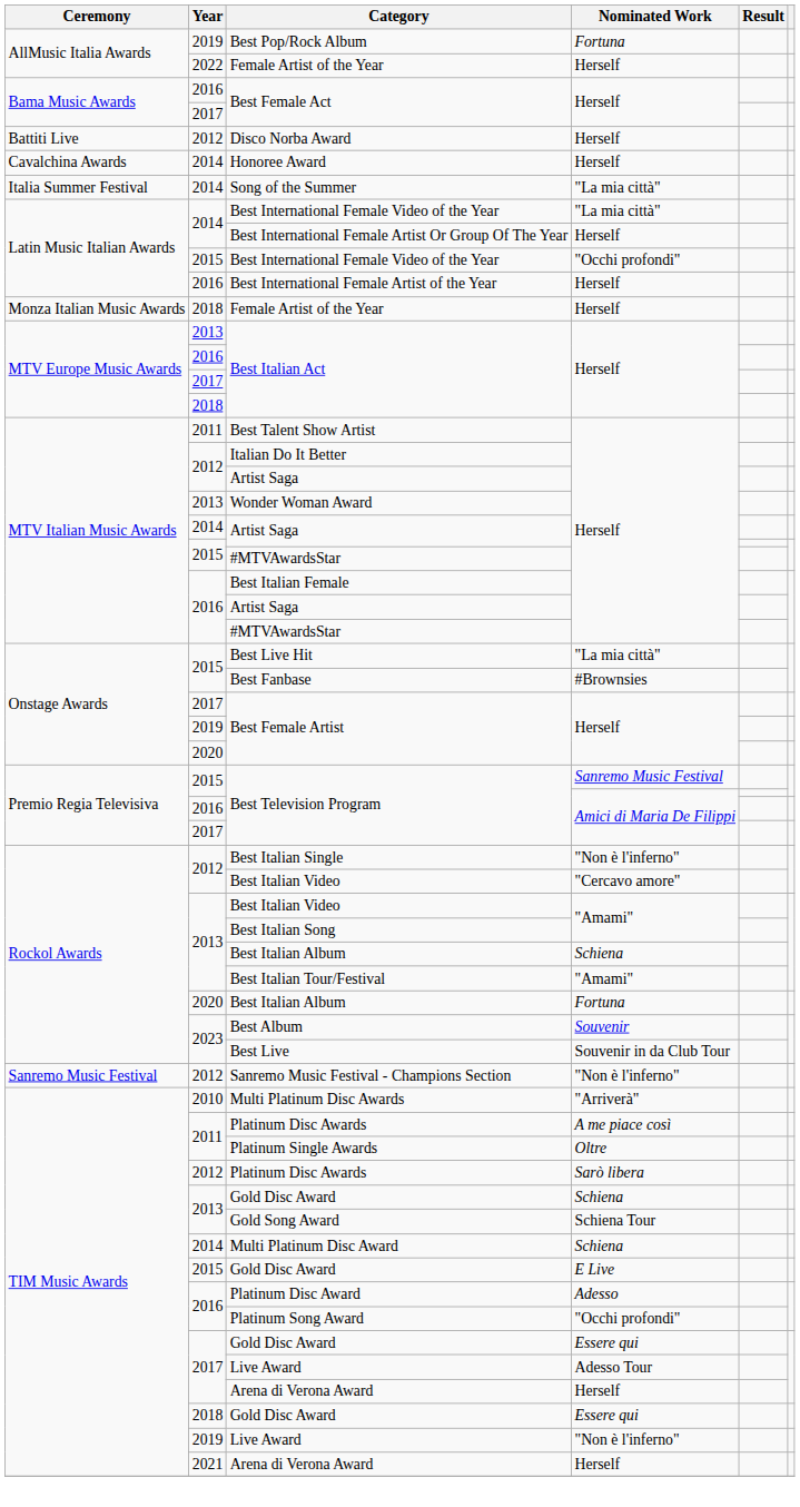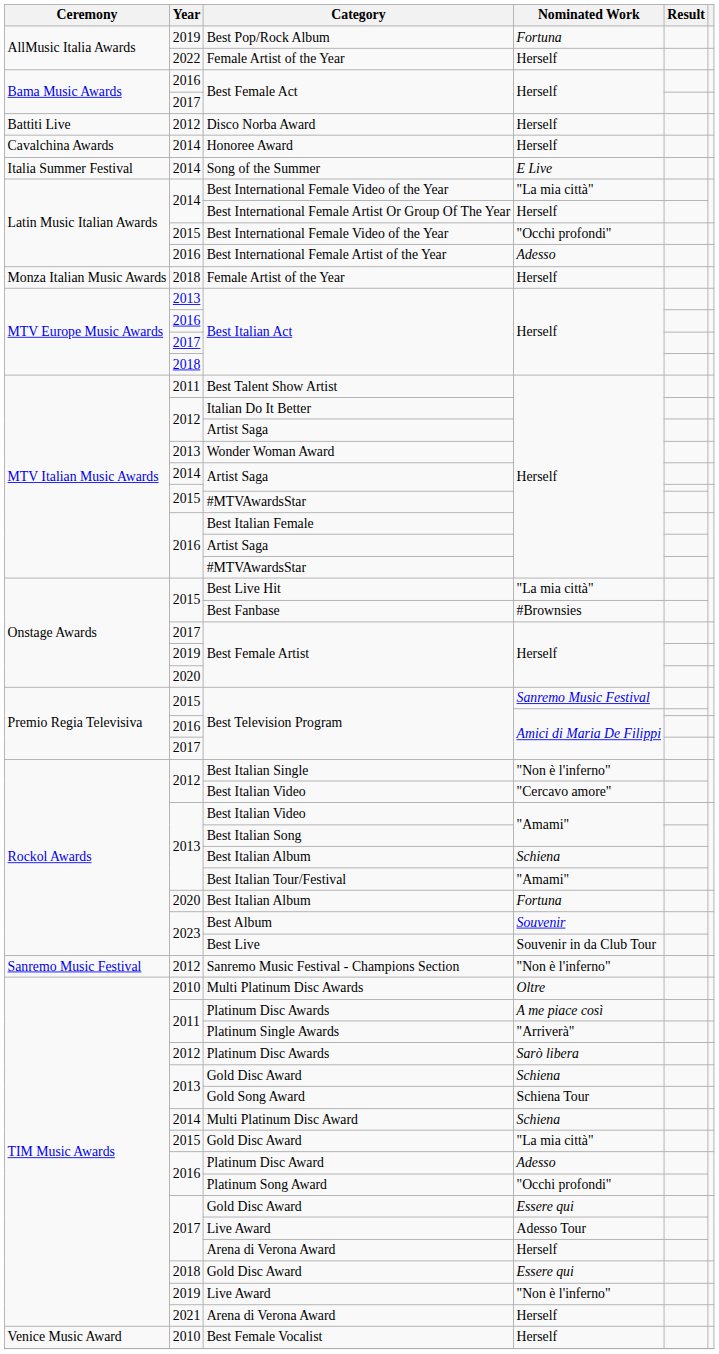 <table class="wikitable">
 <tr>
 <th>Ceremony</th>
 <th>Year</th>
 <th>Category</th>
 <th>Nominated Work</th>
 <th>Result</th>
 <th></th>
 </tr>
 <tr>
 <td rowspan="2">AllMusic Italia Awards</td>
 <td>2019</td>
 <td>Best Pop/Rock Album</td>
 <td><em>Fortuna</em></td>
 <td></td>
 <td></td>
 </tr>
 <tr>
 <td>2022</td>
 <td>Female Artist of the Year</td>
 <td>Herself</td>
 <td></td>
 <td></td>
 </tr>
 <tr>
 <td rowspan="2"><a href='#'>Bama Music Awards</a></td>
 <td>2016</td>
 <td rowspan="2">Best Female Act</td>
 <td rowspan="2">Herself</td>
 <td></td>
 <td></td>
 </tr>
 <tr>
 <td>2017</td>
 <td></td>
 <td></td>
 </tr>
 <tr>
 <td>Battiti Live</td>
 <td>2012</td>
 <td>Disco Norba Award</td>
 <td>Herself</td>
 <td></td>
 <td></td>
 </tr>
 <tr>
 <td>Cavalchina Awards</td>
 <td>2014</td>
 <td>Honoree Award</td>
 <td>Herself</td>
 <td></td>
 <td></td>
 </tr>
 <tr>
 <td>Italia Summer Festival</td>
 <td>2014</td>
 <td>Song of the Summer</td>
-<td>"La mia città"</td>
+<td><em>E Live</em></td>
 <td></td>
 <td></td>
 </tr>
 <tr>
 <td rowspan="4">Latin Music Italian Awards</td>
 <td rowspan="2">2014</td>
 <td>Best International Female Video of the Year</td>
 <td>"La mia città"</td>
 <td></td>
 <td rowspan="2"></td>
 </tr>
 <tr>
 <td>Best International Female Artist Or Group Of The Year</td>
 <td>Herself</td>
 <td></td>
 </tr>
 <tr>
 <td>2015</td>
 <td>Best International Female Video of the Year</td>
 <td>"Occhi profondi"</td>
 <td></td>
 <td></td>
 </tr>
 <tr>
 <td>2016</td>
 <td>Best International Female Artist of the Year</td>
-<td>Herself</td>
+<td><em>Adesso</em></td>
 <td></td>
 <td></td>
 </tr>
 <tr>
 <td>Monza Italian Music Awards</td>
 <td>2018</td>
 <td>Female Artist of the Year</td>
 <td>Herself</td>
 <td></td>
 <td></td>
 </tr>
 <tr>
 <td rowspan="4"><a href='#'>MTV Europe Music Awards</a></td>
 <td><a href='#'>2013</a></td>
 <td rowspan="4"><a href='#'>Best Italian Act</a></td>
 <td rowspan="4">Herself</td>
 <td></td>
 <td></td>
 </tr>
 <tr>
 <td><a href='#'>2016</a></td>
 <td></td>
 <td></td>
 </tr>
 <tr>
 <td><a href='#'>2017</a></td>
 <td></td>
 <td></td>
 </tr>
 <tr>
 <td><a href='#'>2018</a></td>
 <td></td>
 <td></td>
 </tr>
 <tr>
 <td rowspan="10"><a href='#'>MTV Italian Music Awards</a></td>
 <td>2011</td>
 <td>Best Talent Show Artist</td>
 <td rowspan="10">Herself</td>
 <td></td>
 <td></td>
 </tr>
 <tr>
 <td rowspan="2">2012</td>
 <td>Italian Do It Better</td>
 <td></td>
 <td></td>
 </tr>
 <tr>
 <td>Artist Saga</td>
 <td></td>
 <td></td>
 </tr>
 <tr>
 <td>2013</td>
 <td>Wonder Woman Award</td>
 <td></td>
 <td></td>
 </tr>
 <tr>
 <td>2014</td>
 <td rowspan="2">Artist Saga</td>
 <td></td>
 <td></td>
 </tr>
 <tr>
 <td rowspan="2">2015</td>
 <td></td>
 <td rowspan="2"></td>
 </tr>
 <tr>
 <td>#MTVAwardsStar</td>
 <td></td>
 </tr>
 <tr>
 <td rowspan="3">2016</td>
 <td>Best Italian Female</td>
 <td></td>
 <td rowspan="3"></td>
 </tr>
 <tr>
 <td>Artist Saga</td>
 <td></td>
 </tr>
 <tr>
 <td>#MTVAwardsStar</td>
 <td></td>
 </tr>
 <tr>
 <td rowspan="5">Onstage Awards</td>
 <td rowspan="2">2015</td>
 <td>Best Live Hit</td>
 <td>"La mia città"</td>
 <td></td>
 <td rowspan="2"></td>
 </tr>
 <tr>
 <td>Best Fanbase</td>
 <td>#Brownsies</td>
 <td></td>
 </tr>
 <tr>
 <td>2017</td>
 <td rowspan="3">Best Female Artist</td>
 <td rowspan="3">Herself</td>
 <td></td>
 <td></td>
 </tr>
 <tr>
 <td>2019</td>
 <td></td>
 <td></td>
 </tr>
 <tr>
 <td>2020</td>
 <td></td>
 <td></td>
 </tr>
 <tr>
 <td rowspan="4">Premio Regia Televisiva</td>
 <td rowspan="2">2015</td>
 <td rowspan="4">Best Television Program</td>
 <td><em><a href='#'>Sanremo Music Festival</a></em> </td>
 <td></td>
 <td rowspan="2"></td>
 </tr>
 <tr>
 <td rowspan="3"><em><a href='#'>Amici di Maria De Filippi</a></em> </td>
 <td></td>
 </tr>
 <tr>
 <td>2016</td>
 <td></td>
 <td></td>
 </tr>
 <tr>
 <td>2017</td>
 <td></td>
 <td></td>
 </tr>
 <tr>
 <td rowspan="9"><a href='#'>Rockol Awards</a></td>
 <td rowspan="2">2012</td>
 <td>Best Italian Single</td>
 <td>"Non è l'inferno"</td>
 <td></td>
 <td rowspan="2"></td>
 </tr>
 <tr>
 <td>Best Italian Video</td>
 <td>"Cercavo amore"</td>
 <td></td>
 </tr>
 <tr>
 <td rowspan="4">2013</td>
 <td>Best Italian Video</td>
 <td rowspan="2">"Amami"</td>
 <td></td>
 <td rowspan="4"></td>
 </tr>
 <tr>
 <td>Best Italian Song</td>
 <td></td>
 </tr>
 <tr>
 <td>Best Italian Album</td>
 <td><em>Schiena</em></td>
 <td></td>
 </tr>
 <tr>
 <td>Best Italian Tour/Festival</td>
 <td>"Amami"</td>
 <td></td>
 </tr>
 <tr>
 <td>2020</td>
 <td>Best Italian Album</td>
 <td><em>Fortuna</em></td>
 <td></td>
 <td></td>
 </tr>
 <tr>
 <td rowspan="2">2023</td>
 <td>Best Album</td>
 <td><em><a href='#'>Souvenir</a></em></td>
 <td></td>
 <td rowspan="2"></td>
 </tr>
 <tr>
 <td>Best Live</td>
 <td>Souvenir in da Club Tour</td>
 <td></td>
 </tr>
 <tr>
 <td><a href='#'>Sanremo Music Festival</a></td>
 <td>2012</td>
 <td>Sanremo Music Festival - Champions Section</td>
 <td>"Non è l'inferno"</td>
 <td></td>
 <td></td>
 </tr>
 <tr>
 <td rowspan="16"><a href='#'>TIM Music Awards</a></td>
 <td>2010</td>
 <td>Multi Platinum Disc Awards</td>
-<td>"Arriverà"</td>
+<td><em>Oltre</em></td>
 <td></td>
 <td></td>
 </tr>
 <tr>
 <td rowspan="2">2011</td>
 <td>Platinum Disc Awards</td>
 <td><em>A me piace così</em></td>
 <td></td>
 <td></td>
 </tr>
 <tr>
 <td>Platinum Single Awards</td>
-<td><em>Oltre</em></td>
+<td>"Arriverà"</td>
 <td></td>
 <td></td>
 </tr>
 <tr>
 <td>2012</td>
 <td>Platinum Disc Awards</td>
 <td><em>Sarò libera</em></td>
 <td></td>
 <td></td>
 </tr>
 <tr>
 <td rowspan="2">2013</td>
 <td>Gold Disc Award</td>
 <td><em>Schiena</em></td>
 <td></td>
 <td></td>
 </tr>
 <tr>
 <td>Gold Song Award</td>
 <td>Schiena Tour</td>
 <td></td>
 <td></td>
 </tr>
 <tr>
 <td>2014</td>
 <td>Multi Platinum Disc Award</td>
 <td><em>Schiena</em></td>
 <td></td>
 <td></td>
 </tr>
 <tr>
 <td>2015</td>
 <td>Gold Disc Award</td>
-<td><em>E Live</em></td>
+<td>"La mia città"</td>
 <td></td>
 <td></td>
 </tr>
 <tr>
 <td rowspan="2">2016</td>
 <td>Platinum Disc Award</td>
 <td><em>Adesso</em></td>
 <td></td>
 <td rowspan="2"></td>
 </tr>
 <tr>
 <td>Platinum Song Award</td>
 <td>"Occhi profondi"</td>
 <td></td>
 </tr>
 <tr>
 <td rowspan="3">2017</td>
 <td>Gold Disc Award</td>
 <td><em>Essere qui</em></td>
 <td></td>
 <td rowspan="3"></td>
 </tr>
 <tr>
 <td>Live Award</td>
 <td>Adesso Tour</td>
 <td></td>
 </tr>
 <tr>
 <td>Arena di Verona Award</td>
 <td>Herself</td>
 <td></td>
 </tr>
 <tr>
 <td>2018</td>
 <td>Gold Disc Award</td>
 <td><em>Essere qui</em></td>
 <td></td>
 <td></td>
 </tr>
 <tr>
 <td>2019</td>
 <td>Live Award</td>
 <td>"Non è l'inferno"</td>
 <td></td>
 <td></td>
 </tr>
 <tr>
 <td>2021</td>
 <td>Arena di Verona Award</td>
 <td>Herself</td>
 <td></td>
 <td></td>
 </tr>
 <tr>
+<td>Venice Music Award</td>
+<td>2010</td>
+<td>Best Female Vocalist</td>
+<td>Herself</td>
+<td></td>
+<td></td>
+</tr>
+<tr>
 </tr>
 </table>
